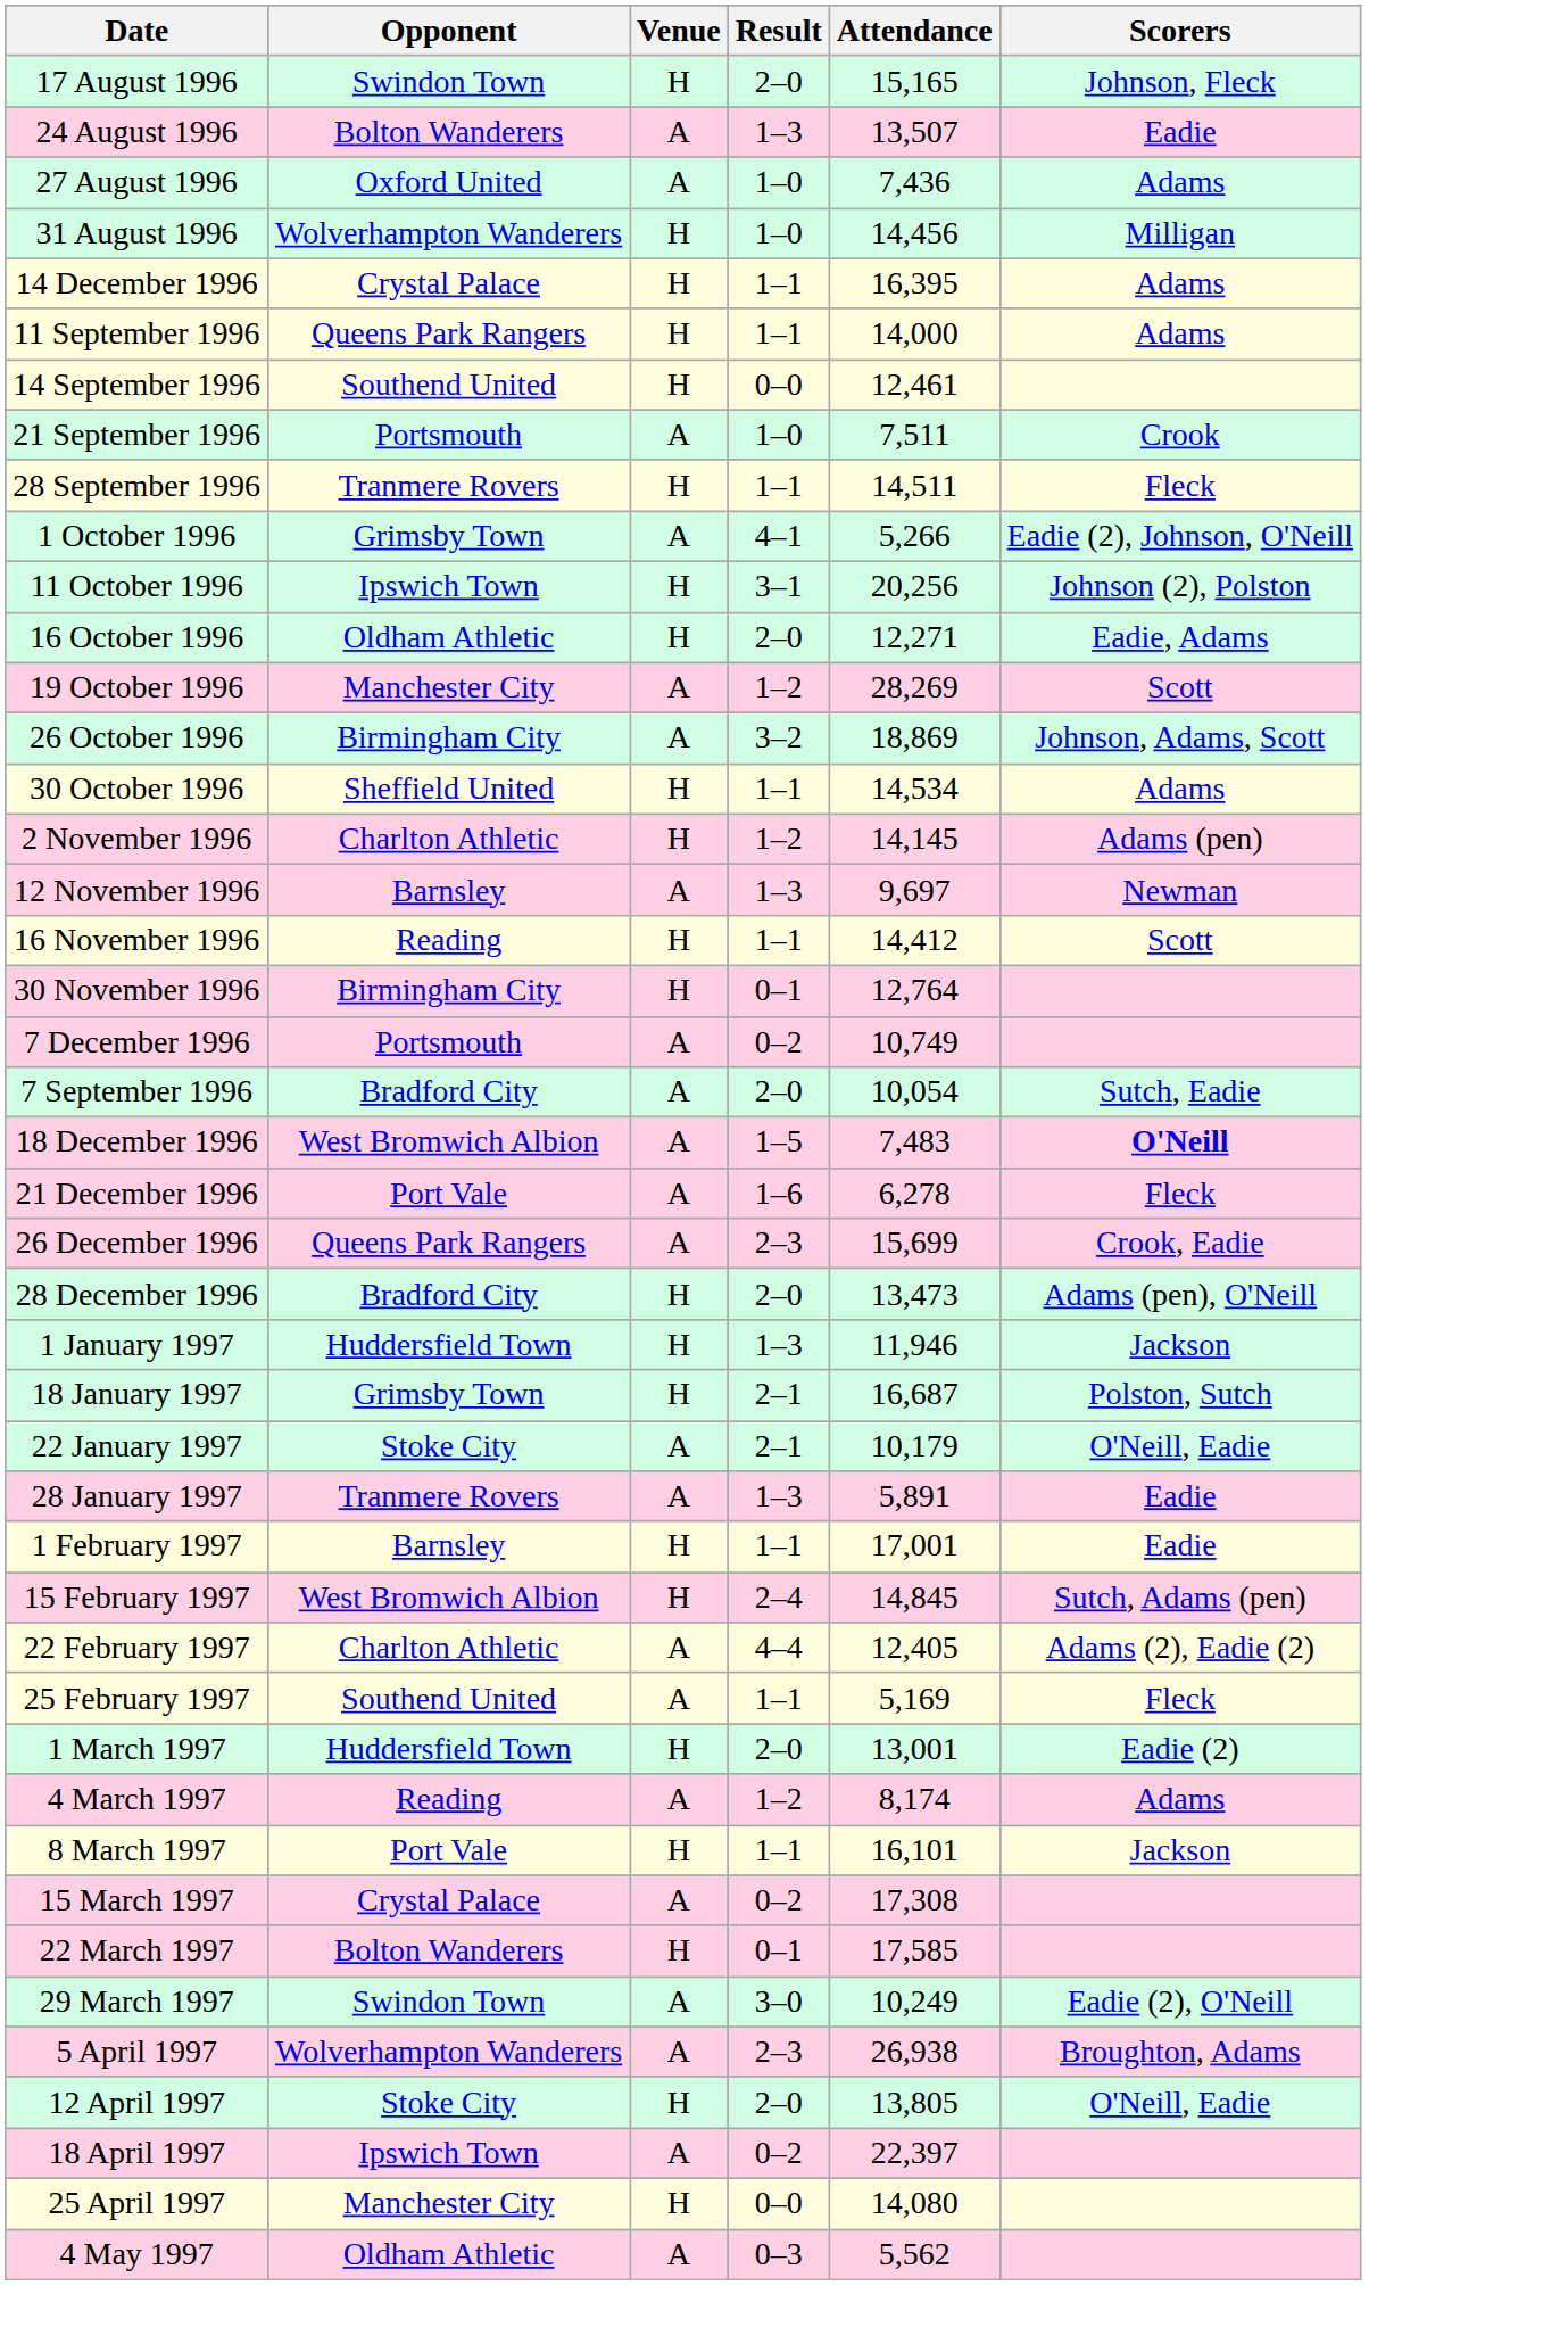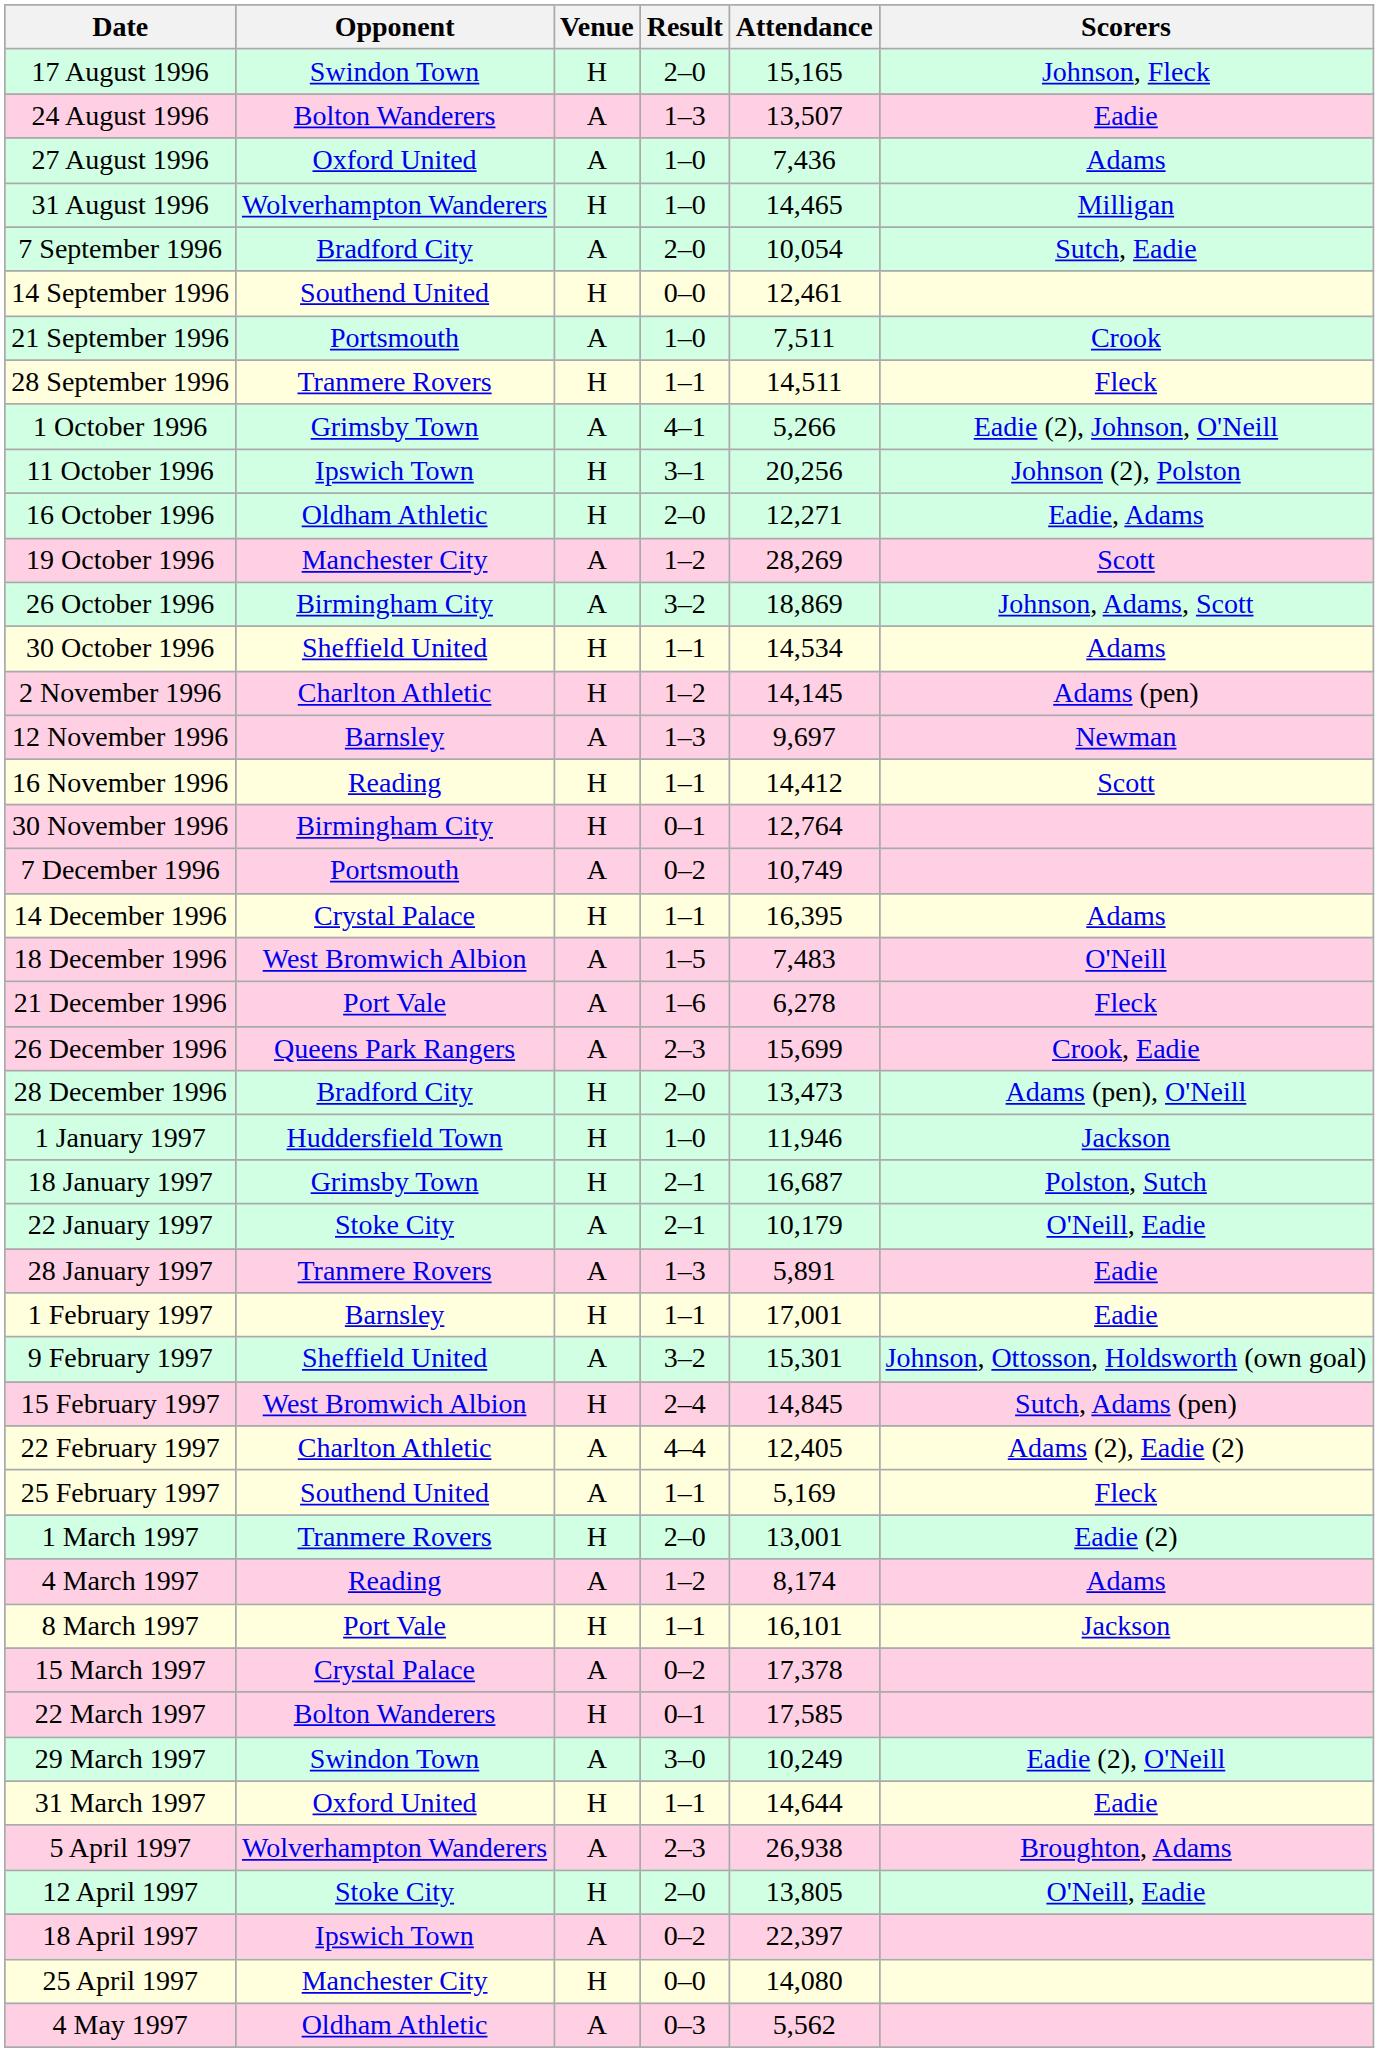 <table class="wikitable sortable" style="font-size:100%; text-align:center">
 <tr>
 <th>Date</th>
 <th>Opponent</th>
 <th>Venue</th>
 <th>Result</th>
 <th>Attendance</th>
 <th>Scorers</th>
 </tr>
 <tr style="background-color: #d0ffe3;">
 <td>17 August 1996</td>
 <td><a href='#'>Swindon Town</a></td>
 <td>H</td>
 <td>2–0</td>
 <td>15,165</td>
 <td><a href='#'>Johnson</a>, <a href='#'>Fleck</a></td>
 </tr>
 <tr style="background-color: #ffd0e3;">
 <td>24 August 1996</td>
 <td><a href='#'>Bolton Wanderers</a></td>
 <td>A</td>
 <td>1–3</td>
 <td>13,507</td>
 <td><a href='#'>Eadie</a></td>
 </tr>
 <tr style="background-color: #d0ffe3;">
 <td>27 August 1996</td>
 <td><a href='#'>Oxford United</a></td>
 <td>A</td>
 <td>1–0</td>
 <td>7,436</td>
 <td><a href='#'>Adams</a></td>
 </tr>
 <tr style="background-color: #d0ffe3;">
 <td>31 August 1996</td>
 <td><a href='#'>Wolverhampton Wanderers</a></td>
 <td>H</td>
 <td>1–0</td>
-<td>14,456</td>
+<td>14,465</td>
 <td><a href='#'>Milligan</a></td>
 </tr>
-<tr style="background-color: #ffffdd;">
-<td>14 December 1996</td>
-<td><a href='#'>Crystal Palace</a></td>
-<td>H</td>
-<td>1–1</td>
-<td>16,395</td>
-<td><a href='#'>Adams</a></td>
-</tr>
-<tr style="background-color: #ffffdd;">
-<td>11 September 1996</td>
-<td><a href='#'>Queens Park Rangers</a></td>
-<td>H</td>
-<td>1–1</td>
-<td>14,000</td>
-<td><a href='#'>Adams</a></td>
+<tr style="background-color: #d0ffe3;">
+<td>7 September 1996</td>
+<td><a href='#'>Bradford City</a></td>
+<td>A</td>
+<td>2–0</td>
+<td>10,054</td>
+<td><a href='#'>Sutch</a>, <a href='#'>Eadie</a></td>
 </tr>
 <tr style="background-color: #ffffdd;">
 <td>14 September 1996</td>
 <td><a href='#'>Southend United</a></td>
 <td>H</td>
 <td>0–0</td>
 <td>12,461</td>
 <td></td>
 </tr>
 <tr style="background-color: #d0ffe3;">
 <td>21 September 1996</td>
 <td><a href='#'>Portsmouth</a></td>
 <td>A</td>
 <td>1–0</td>
 <td>7,511</td>
 <td><a href='#'>Crook</a></td>
 </tr>
 <tr style="background-color: #ffffdd;">
 <td>28 September 1996</td>
 <td><a href='#'>Tranmere Rovers</a></td>
 <td>H</td>
 <td>1–1</td>
 <td>14,511</td>
 <td><a href='#'>Fleck</a></td>
 </tr>
 <tr style="background-color: #d0ffe3;">
 <td>1 October 1996</td>
 <td><a href='#'>Grimsby Town</a></td>
 <td>A</td>
 <td>4–1</td>
 <td>5,266</td>
 <td><a href='#'>Eadie</a> (2), <a href='#'>Johnson</a>, <a href='#'>O'Neill</a></td>
 </tr>
 <tr style="background-color: #d0ffe3;">
 <td>11 October 1996</td>
 <td><a href='#'>Ipswich Town</a></td>
 <td>H</td>
 <td>3–1</td>
 <td>20,256</td>
 <td><a href='#'>Johnson</a> (2), <a href='#'>Polston</a></td>
 </tr>
 <tr style="background-color: #d0ffe3;">
 <td>16 October 1996</td>
 <td><a href='#'>Oldham Athletic</a></td>
 <td>H</td>
 <td>2–0</td>
 <td>12,271</td>
 <td><a href='#'>Eadie</a>, <a href='#'>Adams</a></td>
 </tr>
 <tr style="background-color: #ffd0e3;">
 <td>19 October 1996</td>
 <td><a href='#'>Manchester City</a></td>
 <td>A</td>
 <td>1–2</td>
 <td>28,269</td>
 <td><a href='#'>Scott</a></td>
 </tr>
 <tr style="background-color: #d0ffe3;">
 <td>26 October 1996</td>
 <td><a href='#'>Birmingham City</a></td>
 <td>A</td>
 <td>3–2</td>
 <td>18,869</td>
 <td><a href='#'>Johnson</a>, <a href='#'>Adams</a>, <a href='#'>Scott</a></td>
 </tr>
 <tr style="background-color: #ffffdd;">
 <td>30 October 1996</td>
 <td><a href='#'>Sheffield United</a></td>
 <td>H</td>
 <td>1–1</td>
 <td>14,534</td>
 <td><a href='#'>Adams</a></td>
 </tr>
 <tr style="background-color: #ffd0e3;">
 <td>2 November 1996</td>
 <td><a href='#'>Charlton Athletic</a></td>
 <td>H</td>
 <td>1–2</td>
 <td>14,145</td>
 <td><a href='#'>Adams</a> (pen)</td>
 </tr>
 <tr style="background-color: #ffd0e3;">
 <td>12 November 1996</td>
 <td><a href='#'>Barnsley</a></td>
 <td>A</td>
 <td>1–3</td>
 <td>9,697</td>
 <td><a href='#'>Newman</a></td>
 </tr>
 <tr style="background-color: #ffffdd;">
 <td>16 November 1996</td>
 <td><a href='#'>Reading</a></td>
 <td>H</td>
 <td>1–1</td>
 <td>14,412</td>
 <td><a href='#'>Scott</a></td>
 </tr>
 <tr style="background-color: #ffd0e3;">
 <td>30 November 1996</td>
 <td><a href='#'>Birmingham City</a></td>
 <td>H</td>
 <td>0–1</td>
 <td>12,764</td>
 <td></td>
 </tr>
 <tr style="background-color: #ffd0e3;">
 <td>7 December 1996</td>
 <td><a href='#'>Portsmouth</a></td>
 <td>A</td>
 <td>0–2</td>
 <td>10,749</td>
 <td></td>
 </tr>
-<tr style="background-color: #d0ffe3;">
-<td>7 September 1996</td>
-<td><a href='#'>Bradford City</a></td>
-<td>A</td>
-<td>2–0</td>
-<td>10,054</td>
-<td><a href='#'>Sutch</a>, <a href='#'>Eadie</a></td>
+<tr style="background-color: #ffffdd;">
+<td>14 December 1996</td>
+<td><a href='#'>Crystal Palace</a></td>
+<td>H</td>
+<td>1–1</td>
+<td>16,395</td>
+<td><a href='#'>Adams</a></td>
 </tr>
 <tr style="background-color: #ffd0e3;">
 <td>18 December 1996</td>
 <td><a href='#'>West Bromwich Albion</a></td>
 <td>A</td>
 <td>1–5</td>
 <td>7,483</td>
-<td><strong><a href='#'>O'Neill</a></strong></td>
+<td><a href='#'>O'Neill</a></td>
 </tr>
 <tr style="background-color: #ffd0e3;">
 <td>21 December 1996</td>
 <td><a href='#'>Port Vale</a></td>
 <td>A</td>
 <td>1–6</td>
 <td>6,278</td>
 <td><a href='#'>Fleck</a></td>
 </tr>
 <tr style="background-color: #ffd0e3;">
 <td>26 December 1996</td>
 <td><a href='#'>Queens Park Rangers</a></td>
 <td>A</td>
 <td>2–3</td>
 <td>15,699</td>
 <td><a href='#'>Crook</a>, <a href='#'>Eadie</a></td>
 </tr>
 <tr style="background-color: #d0ffe3;">
 <td>28 December 1996</td>
 <td><a href='#'>Bradford City</a></td>
 <td>H</td>
 <td>2–0</td>
 <td>13,473</td>
 <td><a href='#'>Adams</a> (pen), <a href='#'>O'Neill</a></td>
 </tr>
 <tr style="background-color: #d0ffe3;">
 <td>1 January 1997</td>
 <td><a href='#'>Huddersfield Town</a></td>
 <td>H</td>
-<td>1–3</td>
+<td>1–0</td>
 <td>11,946</td>
 <td><a href='#'>Jackson</a></td>
 </tr>
 <tr style="background-color: #d0ffe3;">
 <td>18 January 1997</td>
 <td><a href='#'>Grimsby Town</a></td>
 <td>H</td>
 <td>2–1</td>
 <td>16,687</td>
 <td><a href='#'>Polston</a>, <a href='#'>Sutch</a></td>
 </tr>
 <tr style="background-color: #d0ffe3;">
 <td>22 January 1997</td>
 <td><a href='#'>Stoke City</a></td>
 <td>A</td>
 <td>2–1</td>
 <td>10,179</td>
 <td><a href='#'>O'Neill</a>, <a href='#'>Eadie</a></td>
 </tr>
 <tr style="background-color: #ffd0e3;">
 <td>28 January 1997</td>
 <td><a href='#'>Tranmere Rovers</a></td>
 <td>A</td>
 <td>1–3</td>
 <td>5,891</td>
 <td><a href='#'>Eadie</a></td>
 </tr>
 <tr style="background-color: #ffffdd;">
 <td>1 February 1997</td>
 <td><a href='#'>Barnsley</a></td>
 <td>H</td>
 <td>1–1</td>
 <td>17,001</td>
 <td><a href='#'>Eadie</a></td>
 </tr>
+<tr style="background-color: #d0ffe3;">
+<td>9 February 1997</td>
+<td><a href='#'>Sheffield United</a></td>
+<td>A</td>
+<td>3–2</td>
+<td>15,301</td>
+<td><a href='#'>Johnson</a>, <a href='#'>Ottosson</a>, <a href='#'>Holdsworth</a> (own goal)</td>
+</tr>
 <tr style="background-color: #ffd0e3;">
 <td>15 February 1997</td>
 <td><a href='#'>West Bromwich Albion</a></td>
 <td>H</td>
 <td>2–4</td>
 <td>14,845</td>
 <td><a href='#'>Sutch</a>, <a href='#'>Adams</a> (pen)</td>
 </tr>
 <tr style="background-color: #ffffdd;">
 <td>22 February 1997</td>
 <td><a href='#'>Charlton Athletic</a></td>
 <td>A</td>
 <td>4–4</td>
 <td>12,405</td>
 <td><a href='#'>Adams</a> (2), <a href='#'>Eadie</a> (2)</td>
 </tr>
 <tr style="background-color: #ffffdd;">
 <td>25 February 1997</td>
 <td><a href='#'>Southend United</a></td>
 <td>A</td>
 <td>1–1</td>
 <td>5,169</td>
 <td><a href='#'>Fleck</a></td>
 </tr>
 <tr style="background-color: #d0ffe3;">
 <td>1 March 1997</td>
-<td><a href='#'>Huddersfield Town</a></td>
+<td><a href='#'>Tranmere Rovers</a></td>
 <td>H</td>
 <td>2–0</td>
 <td>13,001</td>
 <td><a href='#'>Eadie</a> (2)</td>
 </tr>
 <tr style="background-color: #ffd0e3;">
 <td>4 March 1997</td>
 <td><a href='#'>Reading</a></td>
 <td>A</td>
 <td>1–2</td>
 <td>8,174</td>
 <td><a href='#'>Adams</a></td>
 </tr>
 <tr style="background-color: #ffffdd;">
 <td>8 March 1997</td>
 <td><a href='#'>Port Vale</a></td>
 <td>H</td>
 <td>1–1</td>
 <td>16,101</td>
 <td><a href='#'>Jackson</a></td>
 </tr>
 <tr style="background-color: #ffd0e3;">
 <td>15 March 1997</td>
 <td><a href='#'>Crystal Palace</a></td>
 <td>A</td>
 <td>0–2</td>
-<td>17,308</td>
+<td>17,378</td>
 <td></td>
 </tr>
 <tr style="background-color: #ffd0e3;">
 <td>22 March 1997</td>
 <td><a href='#'>Bolton Wanderers</a></td>
 <td>H</td>
 <td>0–1</td>
 <td>17,585</td>
 <td></td>
 </tr>
 <tr style="background-color: #d0ffe3;">
 <td>29 March 1997</td>
 <td><a href='#'>Swindon Town</a></td>
 <td>A</td>
 <td>3–0</td>
 <td>10,249</td>
 <td><a href='#'>Eadie</a> (2), <a href='#'>O'Neill</a></td>
+</tr>
+<tr style="background-color: #ffffdd;">
+<td>31 March 1997</td>
+<td><a href='#'>Oxford United</a></td>
+<td>H</td>
+<td>1–1</td>
+<td>14,644</td>
+<td><a href='#'>Eadie</a></td>
 </tr>
 <tr style="background-color: #ffd0e3;">
 <td>5 April 1997</td>
 <td><a href='#'>Wolverhampton Wanderers</a></td>
 <td>A</td>
 <td>2–3</td>
 <td>26,938</td>
 <td><a href='#'>Broughton</a>, <a href='#'>Adams</a></td>
 </tr>
 <tr style="background-color: #d0ffe3;">
 <td>12 April 1997</td>
 <td><a href='#'>Stoke City</a></td>
 <td>H</td>
 <td>2–0</td>
 <td>13,805</td>
 <td><a href='#'>O'Neill</a>, <a href='#'>Eadie</a></td>
 </tr>
 <tr style="background-color: #ffd0e3;">
 <td>18 April 1997</td>
 <td><a href='#'>Ipswich Town</a></td>
 <td>A</td>
 <td>0–2</td>
 <td>22,397</td>
 <td></td>
 </tr>
 <tr style="background-color: #ffffdd;">
 <td>25 April 1997</td>
 <td><a href='#'>Manchester City</a></td>
 <td>H</td>
 <td>0–0</td>
 <td>14,080</td>
 <td></td>
 </tr>
 <tr style="background-color: #ffd0e3;">
 <td>4 May 1997</td>
 <td><a href='#'>Oldham Athletic</a></td>
 <td>A</td>
 <td>0–3</td>
 <td>5,562</td>
 <td></td>
 </tr>
 </table>
